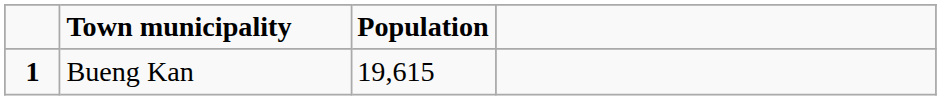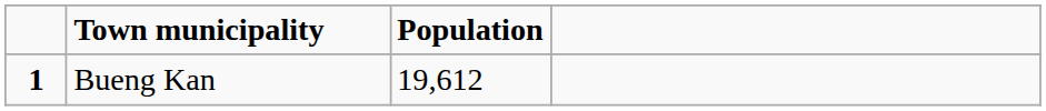 <table class="wikitable" style="width:60%;">
 <tr>
 <td scope="col" style="width:6%;"> </td>
 <td scope="col" style="width:32%;"><strong>Town municipality</strong></td>
 <td scope="col" style="width:12%;"><strong>Population</strong></td>
 <td scope="col" style="width:50%;"> </td>
 </tr>
 <tr>
 <td scope="row"><strong>  1</strong></td>
 <td>Bueng Kan</td>
-<td>19,615</td>
+<td>19,612</td>
 <td> </td>
 </tr>
 </table>
